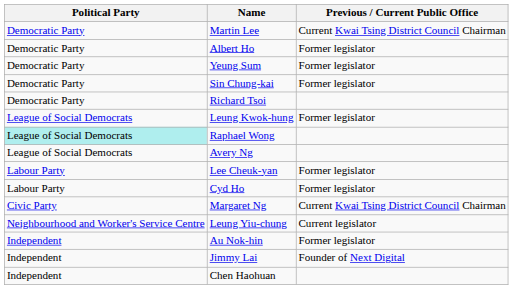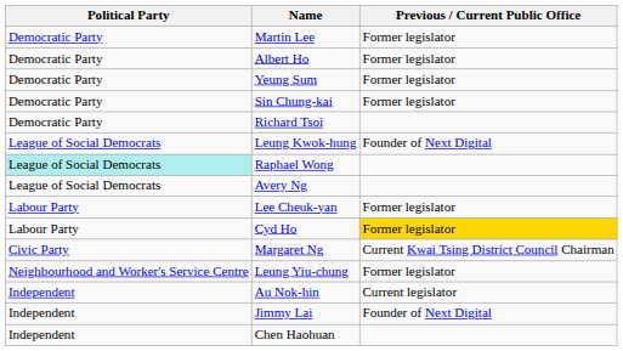 <table class="wikitable">
 <tr>
 <th>Political Party</th>
 <th>Name</th>
 <th>Previous / Current Public Office</th>
 </tr>
 <tr>
 <td><a href='#'>Democratic Party</a></td>
 <td><a href='#'>Martin Lee</a></td>
-<td>Current <a href='#'>Kwai Tsing District Council</a> Chairman</td>
+<td>Former legislator</td>
 </tr>
 <tr>
 <td>Democratic Party</td>
 <td><a href='#'>Albert Ho</a></td>
 <td>Former legislator</td>
 </tr>
 <tr>
 <td>Democratic Party</td>
 <td><a href='#'>Yeung Sum</a></td>
 <td>Former legislator</td>
 </tr>
 <tr>
 <td>Democratic Party</td>
 <td><a href='#'>Sin Chung-kai</a></td>
 <td>Former legislator</td>
 </tr>
 <tr>
 <td>Democratic Party</td>
 <td><a href='#'>Richard Tsoi</a></td>
 <td></td>
 </tr>
 <tr>
 <td><a href='#'>League of Social Democrats</a></td>
 <td><a href='#'>Leung Kwok-hung</a></td>
-<td>Former legislator</td>
+<td>Founder of <a href='#'>Next Digital</a></td>
 </tr>
 <tr>
 <td style="background: paleturquoise;">League of Social Democrats</td>
 <td><a href='#'>Raphael Wong</a></td>
 <td></td>
 </tr>
 <tr>
 <td>League of Social Democrats</td>
 <td><a href='#'>Avery Ng</a></td>
 <td></td>
 </tr>
 <tr>
 <td><a href='#'>Labour Party</a></td>
 <td><a href='#'>Lee Cheuk-yan</a></td>
 <td>Former legislator</td>
 </tr>
 <tr>
 <td>Labour Party</td>
 <td><a href='#'>Cyd Ho</a></td>
-<td>Former legislator</td>
+<td style="background: gold;">Former legislator</td>
 </tr>
 <tr>
 <td><a href='#'>Civic Party</a></td>
 <td><a href='#'>Margaret Ng</a></td>
 <td>Current <a href='#'>Kwai Tsing District Council</a> Chairman</td>
 </tr>
 <tr>
 <td><a href='#'>Neighbourhood and Worker's Service Centre</a></td>
 <td><a href='#'>Leung Yiu-chung</a></td>
-<td>Current legislator</td>
+<td>Former legislator</td>
 </tr>
 <tr>
 <td><a href='#'>Independent</a></td>
 <td><a href='#'>Au Nok-hin</a></td>
-<td>Former legislator</td>
+<td>Current legislator</td>
 </tr>
 <tr>
 <td>Independent</td>
 <td><a href='#'>Jimmy Lai</a></td>
 <td>Founder of <a href='#'>Next Digital</a></td>
 </tr>
 <tr>
 <td>Independent</td>
 <td>Chen Haohuan</td>
 <td></td>
 </tr>
 </table>
